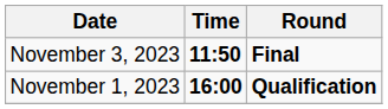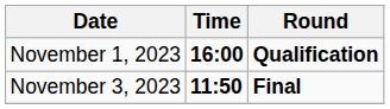 <table class="wikitable">
 <tr>
 <th>Date</th>
 <th>Time</th>
 <th>Round</th>
 </tr>
 <tr>
+<td>November 1, 2023</td>
+<td><strong>16:00</strong></td>
+<td><strong>Qualification</strong></td>
+</tr>
+<tr>
 <td>November 3, 2023</td>
 <td><strong>11:50</strong></td>
 <td><strong>Final</strong></td>
 </tr>
 <tr>
-<td>November 1, 2023</td>
-<td><strong>16:00</strong></td>
-<td><strong>Qualification</strong></td>
-</tr>
-<tr>
 </tr>
 </table>
